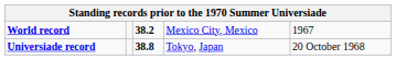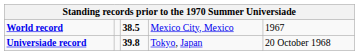 <table class="wikitable" width=65%>
 <tr>
 <th colspan="5">Standing records prior to the 1970 Summer Universiade</th>
 </tr>
 <tr>
 <td><strong><a href='#'>World record</a></strong></td>
 <td></td>
-<td><strong>38.2</strong></td>
+<td><strong>38.5</strong></td>
 <td><a href='#'>Mexico City, Mexico</a></td>
 <td>1967</td>
 </tr>
 <tr>
 <td><strong><a href='#'>Universiade record</a></strong></td>
 <td></td>
-<td><strong>38.8</strong></td>
+<td><strong>39.8</strong></td>
 <td><a href='#'>Tokyo</a>, <a href='#'>Japan</a></td>
 <td>20 October 1968</td>
 </tr>
 </table>
